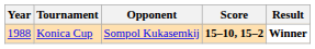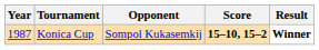 <table class="sortable wikitable" style="font-size: 90%;">
 <tr>
 <th>Year</th>
 <th>Tournament</th>
 <th>Opponent</th>
 <th>Score</th>
 <th>Result</th>
 </tr>
 <tr style="background:#FFE0AF">
-<td align="center"><a href='#'>1988</a></td>
+<td align="center"><a href='#'>1987</a></td>
 <td><a href='#'>Konica Cup</a></td>
 <td> <a href='#'>Sompol Kukasemkij</a></td>
 <td><strong>15–10, 15–2</strong></td>
 <td style="text-align:left; background:white"> <strong>Winner</strong></td>
 </tr>
 </table>
